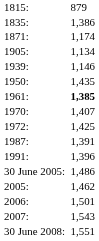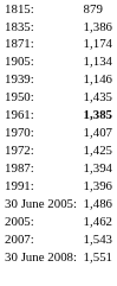 <table>
 <tr>
 <td>1815:</td>
 <td></td>
 <td>879</td>
 </tr>
 <tr>
 <td>1835:</td>
 <td></td>
 <td>1,386</td>
 </tr>
 <tr>
 <td>1871:</td>
 <td></td>
 <td>1,174</td>
 </tr>
 <tr>
 <td>1905:</td>
 <td></td>
 <td>1,134</td>
 </tr>
 <tr>
 <td>1939:</td>
 <td></td>
 <td>1,146</td>
 </tr>
 <tr>
 <td>1950:</td>
 <td></td>
 <td>1,435</td>
 </tr>
 <tr>
 <td>1961:</td>
 <td></td>
 <td><strong>1,385</strong></td>
 </tr>
 <tr>
 <td>1970:</td>
 <td></td>
 <td>1,407</td>
 </tr>
 <tr>
 <td>1972:</td>
 <td></td>
 <td>1,425</td>
 </tr>
 <tr>
 <td>1987:</td>
 <td></td>
-<td>1,391</td>
+<td>1,394</td>
 </tr>
 <tr>
 <td>1991:</td>
 <td></td>
 <td>1,396</td>
 </tr>
 <tr>
 <td>30 June 2005:</td>
 <td></td>
 <td>1,486</td>
 </tr>
 <tr>
 <td>2005:</td>
 <td></td>
 <td>1,462</td>
 </tr>
 <tr>
-<td>2006:</td>
-<td></td>
-<td>1,501</td>
-</tr>
-<tr>
 <td>2007:</td>
 <td></td>
 <td>1,543</td>
 </tr>
 <tr>
 <td>30 June 2008:</td>
 <td></td>
 <td>1,551</td>
 </tr>
 </table>
